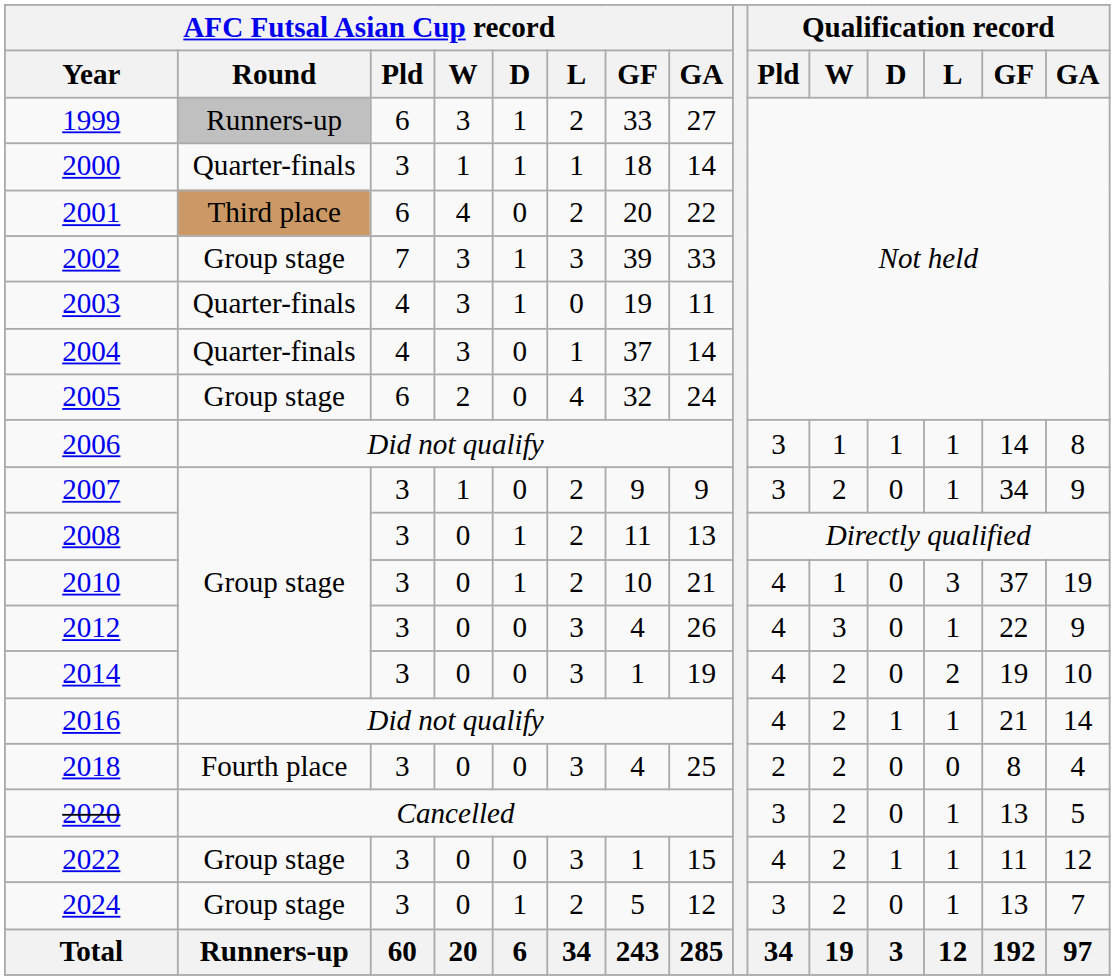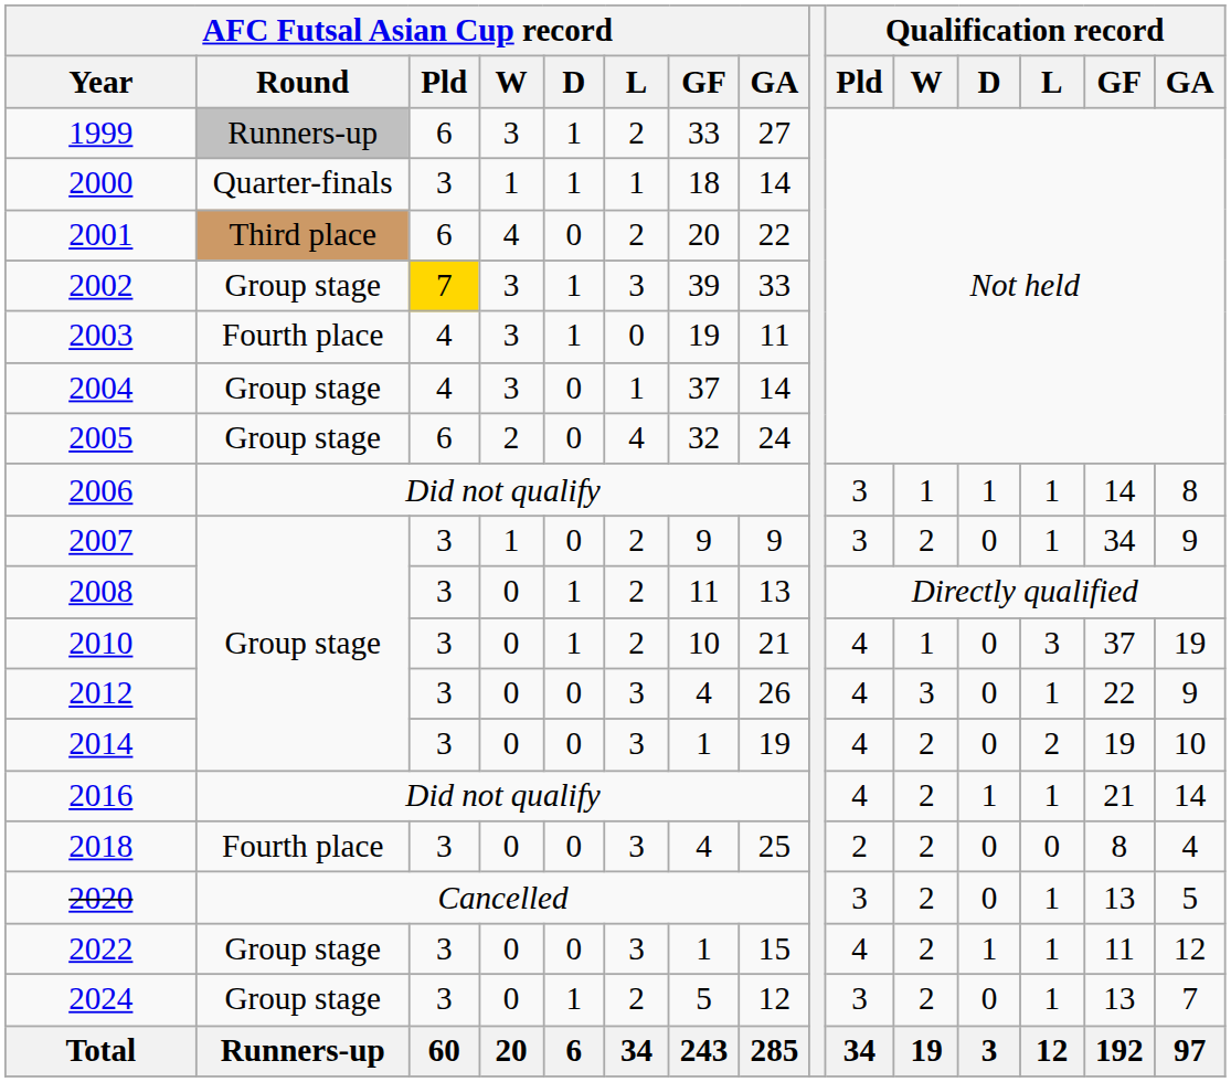 <table class="wikitable" style="text-align: center;">
 <tr>
 <th colspan="8"><a href='#'>AFC Futsal Asian Cup</a> record</th>
 <th rowspan="21" style="width:1"></th>
 <th colspan=6>Qualification record</th>
 </tr>
 <tr>
 <th width=120>Year</th>
 <th width=120>Round</th>
 <th width=30>Pld</th>
 <th width=30>W</th>
 <th width=30>D</th>
 <th width=30>L</th>
 <th width=30>GF</th>
 <th width=30>GA</th>
 <th width=30>Pld</th>
 <th width=30>W</th>
 <th width=30>D</th>
 <th width=30>L</th>
 <th width=30>GF</th>
 <th width=30>GA</th>
 </tr>
 <tr>
 <td>  <a href='#'>1999</a></td>
 <td bgcolor=silver>Runners-up</td>
 <td>6</td>
 <td>3</td>
 <td>1</td>
 <td>2</td>
 <td>33</td>
 <td>27</td>
 <td colspan="6" rowspan="7"><em>Not held</em></td>
 </tr>
 <tr>
 <td> <a href='#'>2000</a></td>
 <td>Quarter-finals</td>
 <td>3</td>
 <td>1</td>
 <td>1</td>
 <td>1</td>
 <td>18</td>
 <td>14</td>
 </tr>
 <tr>
 <td> <a href='#'>2001</a></td>
 <td bgcolor="#cc9966">Third place</td>
 <td>6</td>
 <td>4</td>
 <td>0</td>
 <td>2</td>
 <td>20</td>
 <td>22</td>
 </tr>
 <tr>
 <td> <a href='#'>2002</a></td>
 <td>Group stage</td>
-<td>7</td>
+<td style="background: gold;">7</td>
 <td>3</td>
 <td>1</td>
 <td>3</td>
 <td>39</td>
 <td>33</td>
 </tr>
 <tr bgcolor=>
 <td> <a href='#'>2003</a></td>
-<td>Quarter-finals</td>
+<td>Fourth place</td>
 <td>4</td>
 <td>3</td>
 <td>1</td>
 <td>0</td>
 <td>19</td>
 <td>11</td>
 </tr>
 <tr bgcolor=>
 <td> <a href='#'>2004</a></td>
-<td>Quarter-finals</td>
+<td>Group stage</td>
 <td>4</td>
 <td>3</td>
 <td>0</td>
 <td>1</td>
 <td>37</td>
 <td>14</td>
 </tr>
 <tr bgcolor=>
 <td> <a href='#'>2005</a></td>
 <td>Group stage</td>
 <td>6</td>
 <td>2</td>
 <td>0</td>
 <td>4</td>
 <td>32</td>
 <td>24</td>
 </tr>
 <tr bgcolor=>
 <td> <a href='#'>2006</a></td>
 <td colspan="7"><em>Did not qualify</em></td>
 <td>3</td>
 <td>1</td>
 <td>1</td>
 <td>1</td>
 <td>14</td>
 <td>8</td>
 </tr>
 <tr bgcolor=>
 <td> <a href='#'>2007</a></td>
 <td rowspan="5">Group stage</td>
 <td>3</td>
 <td>1</td>
 <td>0</td>
 <td>2</td>
 <td>9</td>
 <td>9</td>
 <td>3</td>
 <td>2</td>
 <td>0</td>
 <td>1</td>
 <td>34</td>
 <td>9</td>
 </tr>
 <tr bgcolor=>
 <td> <a href='#'>2008</a></td>
 <td>3</td>
 <td>0</td>
 <td>1</td>
 <td>2</td>
 <td>11</td>
 <td>13</td>
 <td colspan="6"><em>Directly qualified</em></td>
 </tr>
 <tr bgcolor=>
 <td> <a href='#'>2010</a></td>
 <td>3</td>
 <td>0</td>
 <td>1</td>
 <td>2</td>
 <td>10</td>
 <td>21</td>
 <td>4</td>
 <td>1</td>
 <td>0</td>
 <td>3</td>
 <td>37</td>
 <td>19</td>
 </tr>
 <tr bgcolor=>
 <td> <a href='#'>2012</a></td>
 <td>3</td>
 <td>0</td>
 <td>0</td>
 <td>3</td>
 <td>4</td>
 <td>26</td>
 <td>4</td>
 <td>3</td>
 <td>0</td>
 <td>1</td>
 <td>22</td>
 <td>9</td>
 </tr>
 <tr bgcolor=>
 <td> <a href='#'>2014</a></td>
 <td>3</td>
 <td>0</td>
 <td>0</td>
 <td>3</td>
 <td>1</td>
 <td>19</td>
 <td>4</td>
 <td>2</td>
 <td>0</td>
 <td>2</td>
 <td>19</td>
 <td>10</td>
 </tr>
 <tr bgcolor=>
 <td> <a href='#'>2016</a></td>
 <td colspan="7"><em>Did not qualify</em></td>
 <td>4</td>
 <td>2</td>
 <td>1</td>
 <td>1</td>
 <td>21</td>
 <td>14</td>
 </tr>
 <tr bgcolor=>
 <td> <a href='#'>2018</a></td>
 <td>Fourth place</td>
 <td>3</td>
 <td>0</td>
 <td>0</td>
 <td>3</td>
 <td>4</td>
 <td>25</td>
 <td>2</td>
 <td>2</td>
 <td>0</td>
 <td>0</td>
 <td>8</td>
 <td>4</td>
 </tr>
 <tr bgcolor=>
 <td> <s><a href='#'>2020</a></s></td>
 <td colspan="7"><em>Cancelled</em></td>
 <td>3</td>
 <td>2</td>
 <td>0</td>
 <td>1</td>
 <td>13</td>
 <td>5</td>
 </tr>
 <tr bgcolor=>
 <td> <a href='#'>2022</a></td>
 <td>Group stage</td>
 <td>3</td>
 <td>0</td>
 <td>0</td>
 <td>3</td>
 <td>1</td>
 <td>15</td>
 <td>4</td>
 <td>2</td>
 <td>1</td>
 <td>1</td>
 <td>11</td>
 <td>12</td>
 </tr>
 <tr bgcolor=>
 <td> <a href='#'>2024</a></td>
 <td>Group stage</td>
 <td>3</td>
 <td>0</td>
 <td>1</td>
 <td>2</td>
 <td>5</td>
 <td>12</td>
 <td>3</td>
 <td>2</td>
 <td>0</td>
 <td>1</td>
 <td>13</td>
 <td>7</td>
 </tr>
 <tr>
 <th>Total</th>
 <th>Runners-up</th>
 <th>60</th>
 <th>20</th>
 <th>6</th>
 <th>34</th>
 <th>243</th>
 <th>285</th>
 <th>34</th>
 <th>19</th>
 <th>3</th>
 <th>12</th>
 <th>192</th>
 <th>97</th>
 </tr>
 </table>
